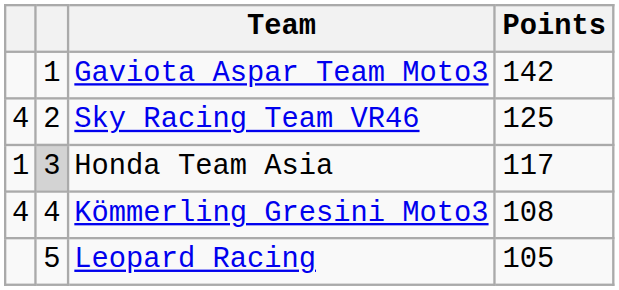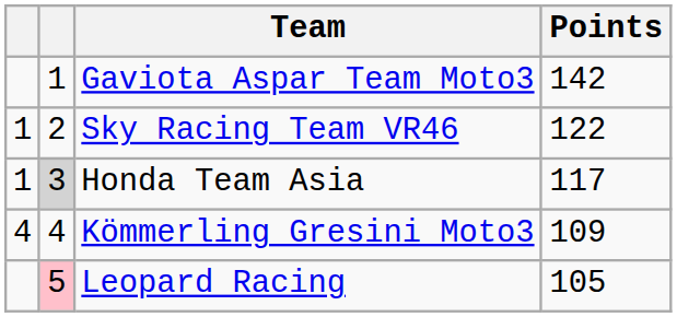 <table class="wikitable" style="font-size: 95%;">
 <tr>
 <th></th>
 <th></th>
 <th>Team</th>
 <th>Points</th>
 </tr>
 <tr>
 <td></td>
 <td align=center>1</td>
 <td> <a href='#'>Gaviota Aspar Team Moto3</a></td>
 <td align=left>142</td>
 </tr>
 <tr>
-<td> 4</td>
+<td> 1</td>
 <td align=center>2</td>
 <td> <a href='#'>Sky Racing Team VR46</a></td>
-<td align=left>125</td>
+<td align=left>122</td>
 </tr>
 <tr>
 <td> 1</td>
 <td align=center style="background: lightgrey;">3</td>
 <td> Honda Team Asia</td>
 <td align=left>117</td>
 </tr>
 <tr>
 <td> 4</td>
 <td align=center>4</td>
 <td> <a href='#'>Kömmerling Gresini Moto3</a></td>
-<td align=left>108</td>
+<td align=left>109</td>
 </tr>
 <tr>
 <td></td>
-<td align=center>5</td>
+<td align=center style="background: pink;">5</td>
 <td> <a href='#'>Leopard Racing</a></td>
 <td align=left>105</td>
 </tr>
 </table>
